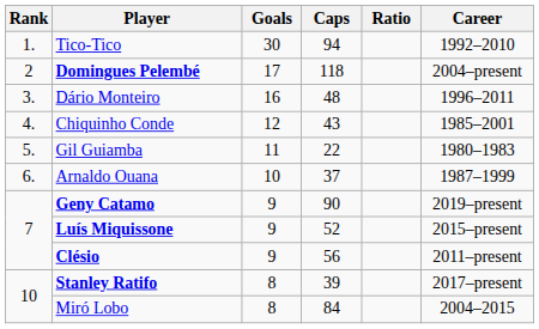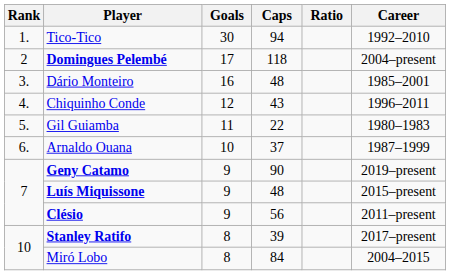 <table class="wikitable sortable" style="text-align:center;">
 <tr>
 <th width=30px>Rank</th>
 <th style="width:175px;">Player</th>
 <th width=50px>Goals</th>
 <th width=50px>Caps</th>
 <th width=50px>Ratio</th>
 <th style="width:100px;">Career</th>
 </tr>
 <tr>
 <td>1.</td>
 <td align=left><a href='#'>Tico-Tico</a></td>
 <td>30</td>
 <td>94</td>
 <td></td>
 <td>1992–2010</td>
 </tr>
 <tr>
 <td>2</td>
 <td align=left><strong><a href='#'>Domingues Pelembé</a></strong></td>
 <td>17</td>
 <td>118</td>
 <td></td>
 <td>2004–present</td>
 </tr>
 <tr>
 <td>3.</td>
 <td align=left><a href='#'>Dário Monteiro</a></td>
 <td>16</td>
 <td>48</td>
 <td></td>
-<td>1996–2011</td>
+<td>1985–2001</td>
 </tr>
 <tr>
 <td>4.</td>
 <td align=left><a href='#'>Chiquinho Conde</a></td>
 <td>12</td>
 <td>43</td>
 <td></td>
-<td>1985–2001</td>
+<td>1996–2011</td>
 </tr>
 <tr>
 <td>5.</td>
 <td align=left><a href='#'>Gil Guiamba</a></td>
 <td>11</td>
 <td>22</td>
 <td></td>
 <td>1980–1983</td>
 </tr>
 <tr>
 <td>6.</td>
 <td align=left><a href='#'>Arnaldo Ouana</a></td>
 <td>10</td>
 <td>37</td>
 <td></td>
 <td>1987–1999</td>
 </tr>
 <tr>
 <td rowspan=3>7</td>
 <td align=left><strong><a href='#'>Geny Catamo</a></strong></td>
 <td>9</td>
 <td>90</td>
 <td></td>
 <td>2019–present</td>
 </tr>
 <tr>
 <td align=left><strong><a href='#'>Luís Miquissone</a></strong></td>
 <td>9</td>
-<td>52</td>
+<td>48</td>
 <td></td>
 <td>2015–present</td>
 </tr>
 <tr>
 <td align=left><strong><a href='#'>Clésio</a></strong></td>
 <td>9</td>
 <td>56</td>
 <td></td>
 <td>2011–present</td>
 </tr>
 <tr>
 <td rowspan=2>10</td>
 <td align=left><strong><a href='#'>Stanley Ratifo</a></strong></td>
 <td>8</td>
 <td>39</td>
 <td></td>
 <td>2017–present</td>
 </tr>
 <tr>
 <td align=left><a href='#'>Miró Lobo</a></td>
 <td>8</td>
 <td>84</td>
 <td></td>
 <td>2004–2015</td>
 </tr>
 </table>
